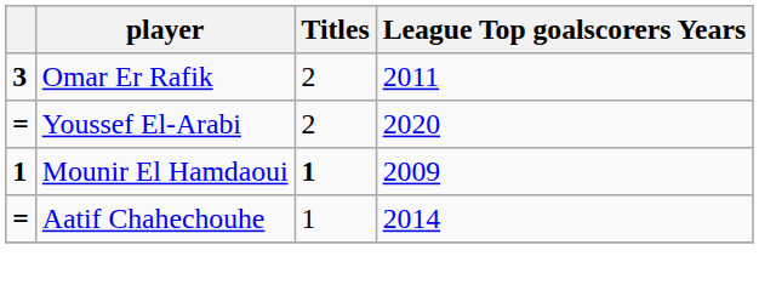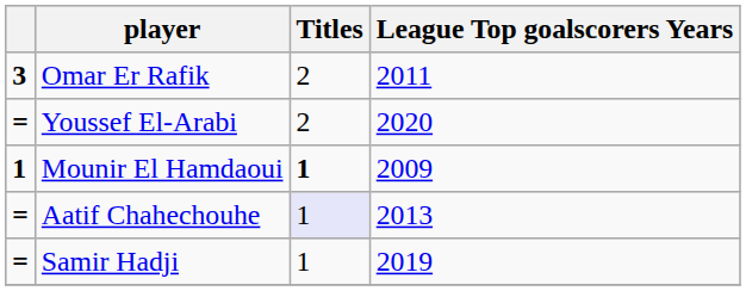 <table class="wikitable plainrowheaders sortable" style="text-align:left;font-size:95%">
 <tr>
 <th></th>
 <th>player</th>
 <th>Titles</th>
 <th>League Top goalscorers Years</th>
 </tr>
 <tr>
 <td style="font-weight:bold;">3</td>
 <td><a href='#'>Omar Er Rafik</a></td>
 <td>2</td>
 <td> <a href='#'>2011</a> </td>
 </tr>
 <tr>
 <td style="font-weight:bold;">=</td>
 <td><a href='#'>Youssef El-Arabi</a></td>
 <td>2</td>
 <td> <a href='#'>2020</a> </td>
 </tr>
 <tr>
 <td style="font-weight:bold;">1</td>
 <td><a href='#'>Mounir El Hamdaoui</a></td>
 <td><strong>1</strong></td>
 <td> <a href='#'>2009</a> </td>
 </tr>
 <tr>
 <td style="font-weight:bold;">=</td>
 <td><a href='#'>Aatif Chahechouhe</a></td>
+<td style="background: lavender;">1</td>
+<td> <a href='#'>2013</a> </td>
+</tr>
+<tr>
+<td style="font-weight:bold;">=</td>
+<td><a href='#'>Samir Hadji</a></td>
 <td>1</td>
-<td> <a href='#'>2014</a> </td>
+<td> <a href='#'>2019</a> </td>
 </tr>
 <tr>
 </tr>
 </table>
